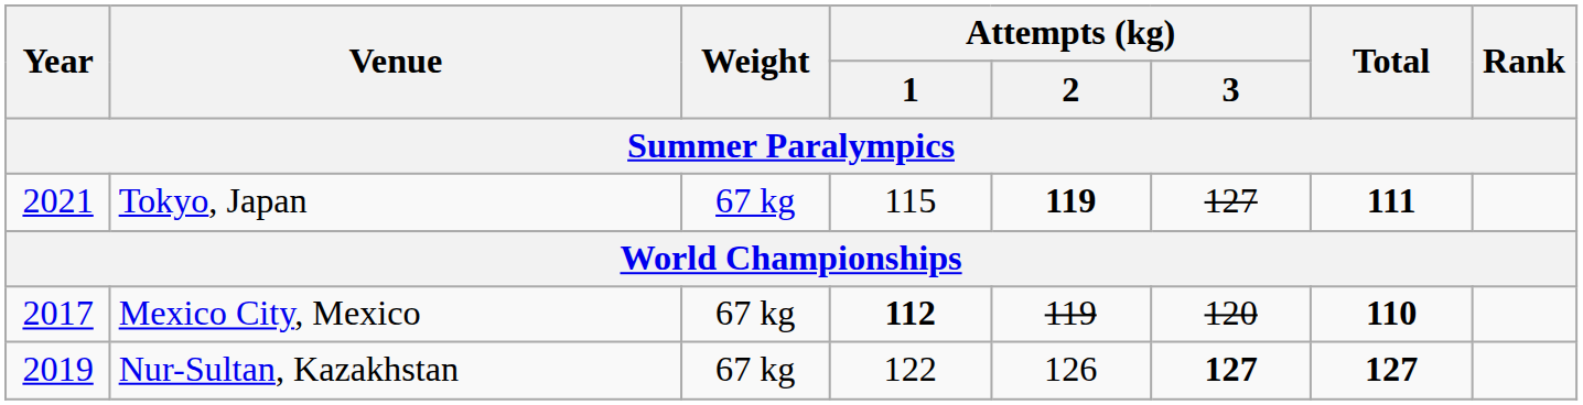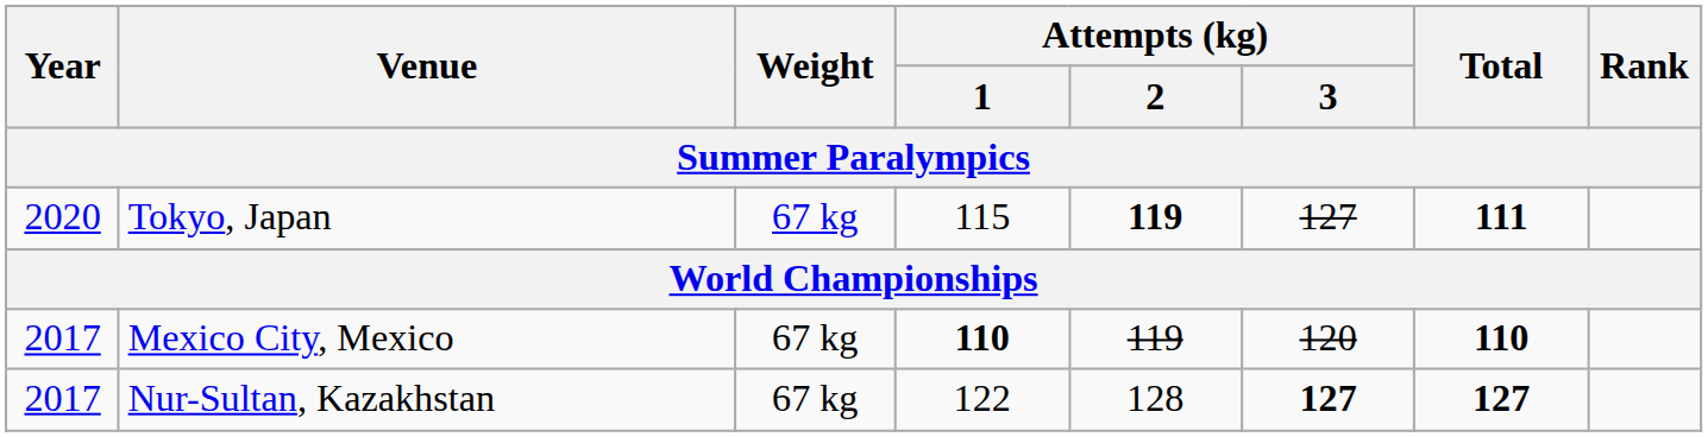 <table class = "wikitable" style="text-align:center;">
 <tr>
 <th rowspan=2 width=40>Year</th>
 <th rowspan=2 width=250>Venue</th>
 <th rowspan=2 width=60>Weight</th>
 <th colspan=3>Attempts (kg)</th>
 <th rowspan=2 width=65>Total</th>
 <th rowspan=2 width=40>Rank</th>
 </tr>
 <tr>
 <th width=65>1</th>
 <th width=65>2</th>
 <th width=65>3</th>
 </tr>
 <tr>
 <th colspan=13><a href='#'>Summer Paralympics</a></th>
 </tr>
 <tr>
-<td><a href='#'>2021</a></td>
+<td><a href='#'>2020</a></td>
 <td align=left><a href='#'>Tokyo</a>, Japan</td>
 <td><a href='#'>67 kg</a></td>
 <td>115</td>
 <td><strong>119</strong></td>
 <td><s>127</s></td>
 <td><strong>111</strong></td>
 <td></td>
 </tr>
 <tr>
 <th colspan=13><a href='#'>World Championships</a></th>
 </tr>
 <tr>
 <td><a href='#'>2017</a></td>
 <td align=left><a href='#'>Mexico City</a>, Mexico</td>
 <td>67 kg</td>
-<td><strong>112</strong></td>
+<td><strong>110</strong></td>
 <td><s>119</s></td>
 <td><s>120</s></td>
 <td><strong>110</strong></td>
 <td></td>
 </tr>
 <tr>
-<td><a href='#'>2019</a></td>
+<td><a href='#'>2017</a></td>
 <td align=left><a href='#'>Nur-Sultan</a>, Kazakhstan</td>
 <td>67 kg</td>
 <td>122</td>
-<td>126</td>
+<td>128</td>
 <td><strong>127</strong></td>
 <td><strong>127</strong></td>
 <td></td>
 </tr>
 </table>
